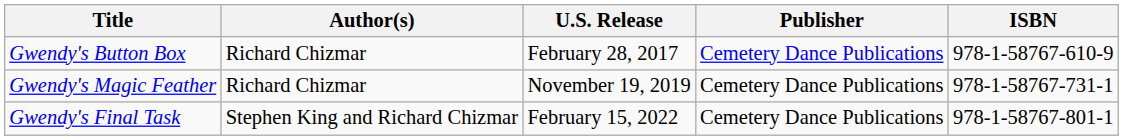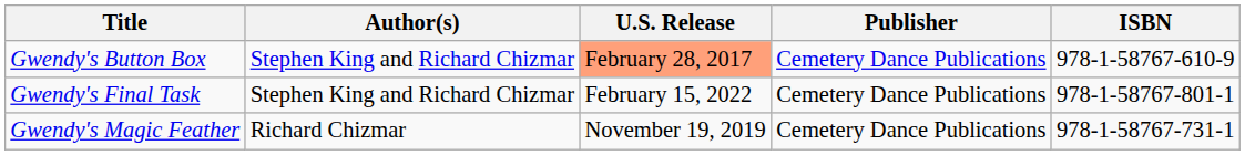 <table class="wikitable">
 <tr>
 <th><strong>Title</strong></th>
 <th><strong>Author(s)</strong></th>
 <th><strong>U.S. Release</strong></th>
 <th><strong>Publisher</strong></th>
 <th><strong>ISBN</strong></th>
 </tr>
 <tr>
 <td><em><a href='#'>Gwendy's Button Box</a></em></td>
-<td>Richard Chizmar</td>
-<td>February 28, 2017</td>
+<td><a href='#'>Stephen King</a> and <a href='#'>Richard Chizmar</a></td>
+<td style="background: lightsalmon;">February 28, 2017</td>
 <td><a href='#'>Cemetery Dance Publications</a></td>
 <td>978-1-58767-610-9</td>
+</tr>
+<tr>
+<td><em><a href='#'>Gwendy's Final Task</a></em></td>
+<td>Stephen King and Richard Chizmar</td>
+<td>February 15, 2022</td>
+<td>Cemetery Dance Publications</td>
+<td>978-1-58767-801-1</td>
 </tr>
 <tr>
 <td><em><a href='#'>Gwendy's Magic Feather</a></em></td>
 <td>Richard Chizmar</td>
 <td>November 19, 2019</td>
 <td>Cemetery Dance Publications</td>
 <td>978-1-58767-731-1</td>
 </tr>
-<tr>
-<td><em><a href='#'>Gwendy's Final Task</a></em></td>
-<td>Stephen King and Richard Chizmar</td>
-<td>February 15, 2022</td>
-<td>Cemetery Dance Publications</td>
-<td>978-1-58767-801-1</td>
-</tr>
 </table>
